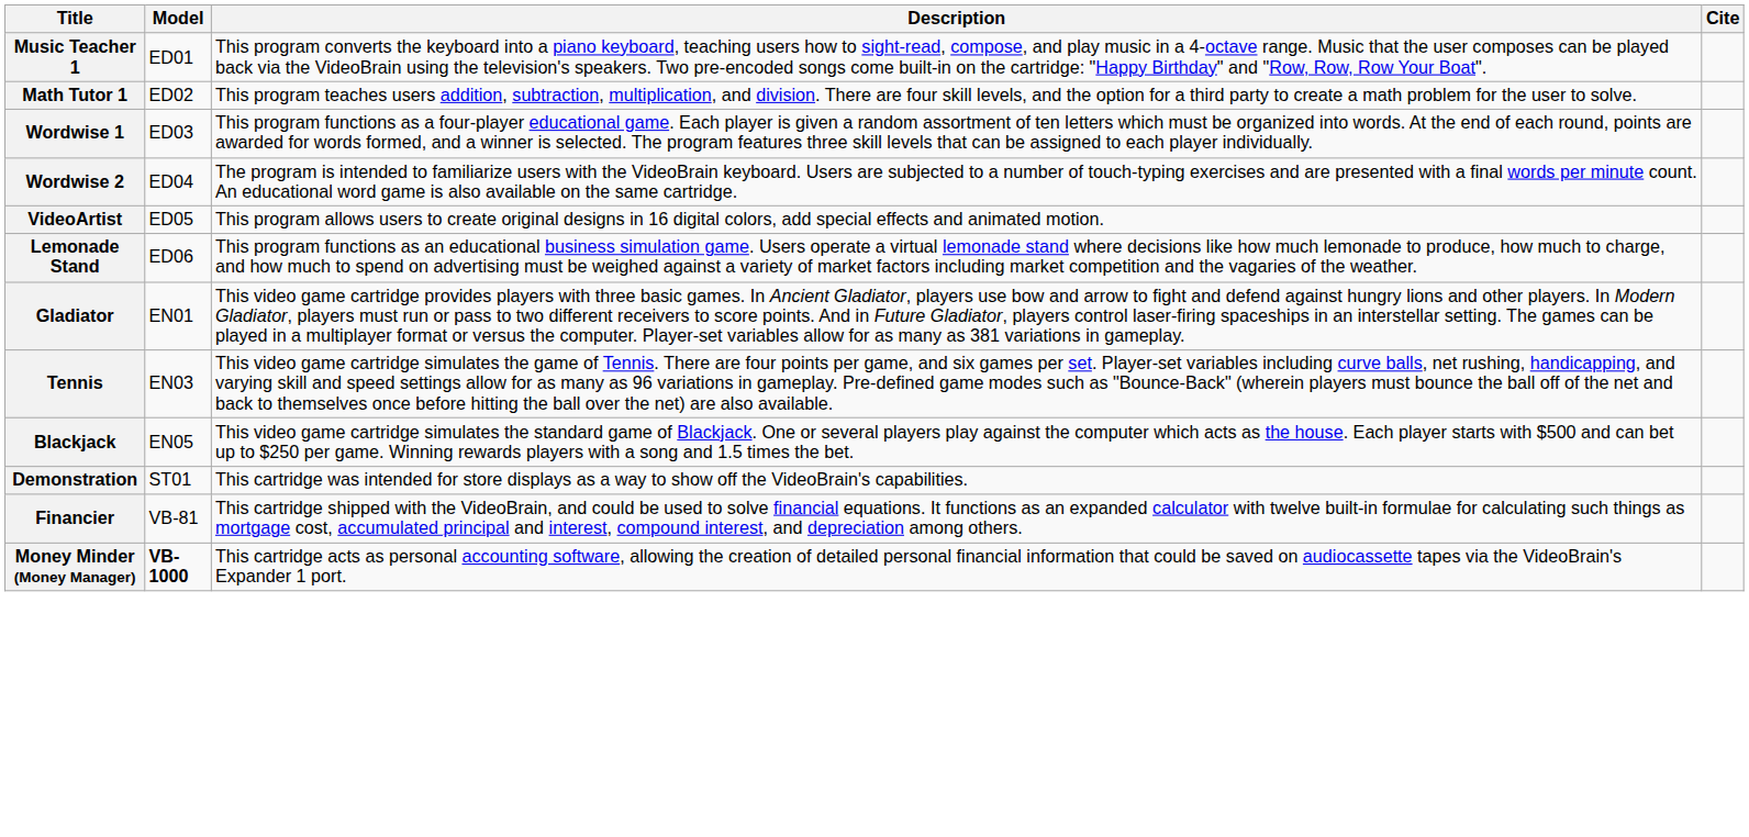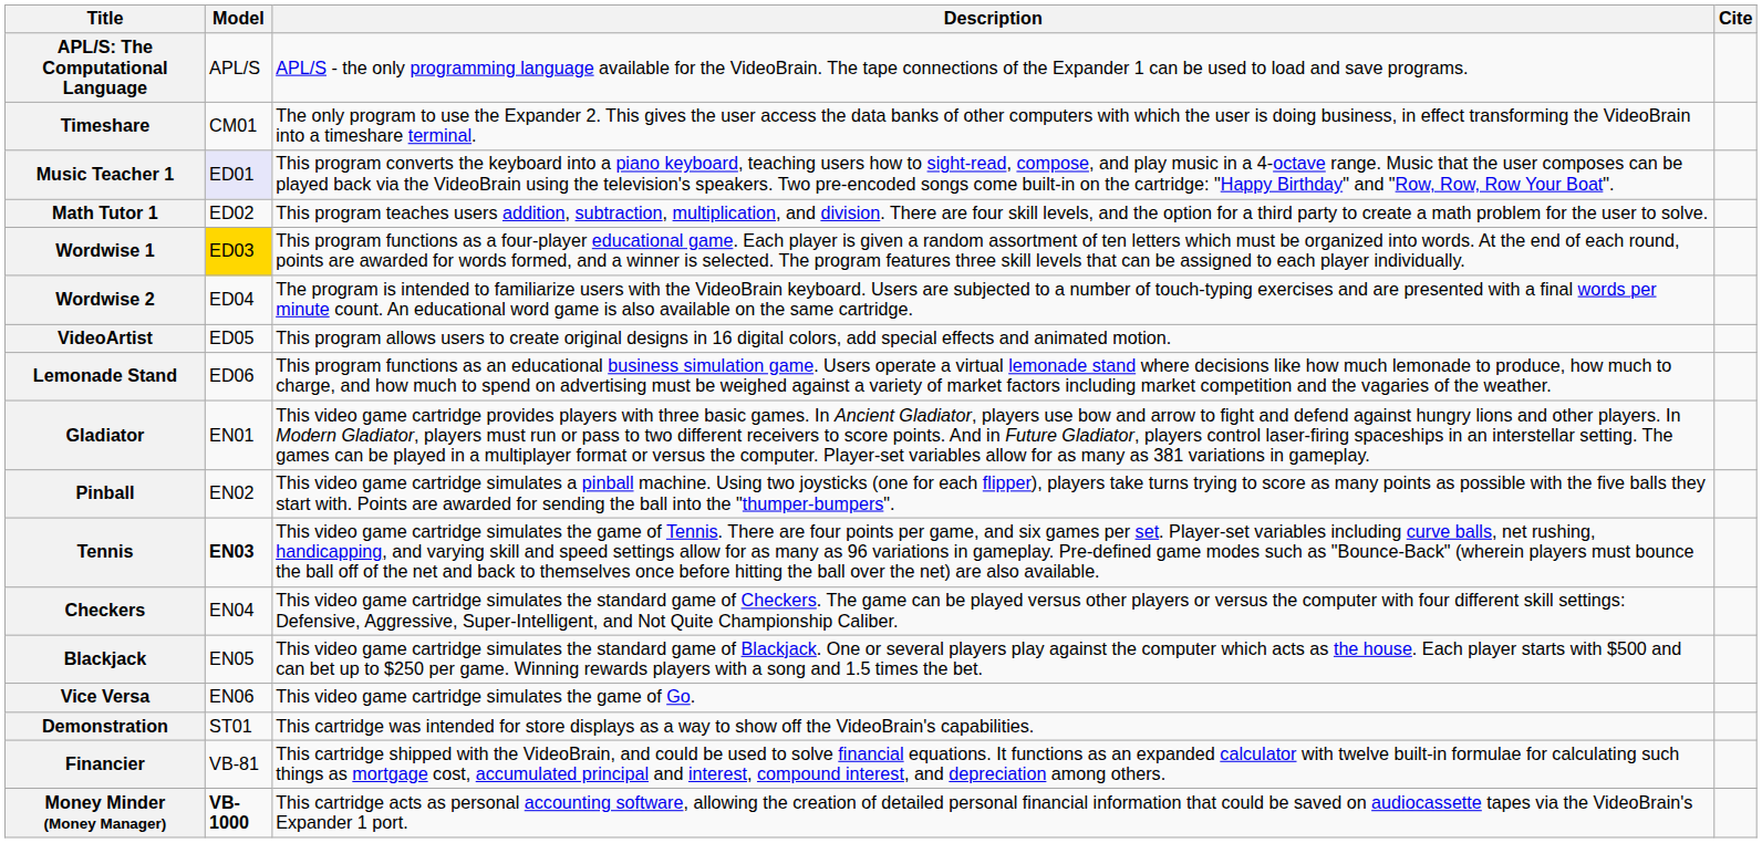 <table border="1" class="wikitable sortable">
 <tr>
 <th>Title</th>
 <th>Model</th>
 <th>Description</th>
 <th>Cite</th>
 </tr>
 <tr>
+<th>APL/S: The Computational Language</th>
+<td>APL/S</td>
+<td><a href='#'>APL/S</a> - the only <a href='#'>programming language</a> available for the VideoBrain. The tape connections of the Expander 1 can be used to load and save programs.</td>
+<td></td>
+</tr>
+<tr>
+<th>Timeshare</th>
+<td>CM01</td>
+<td>The only program to use the Expander 2. This gives the user access the data banks of other computers with which the user is doing business, in effect transforming the VideoBrain into a timeshare <a href='#'>terminal</a>.</td>
+<td></td>
+</tr>
+<tr>
 <th>Music Teacher 1</th>
-<td>ED01</td>
+<td style="background: lavender;">ED01</td>
 <td>This program converts the keyboard into a <a href='#'>piano keyboard</a>, teaching users how to <a href='#'>sight-read</a>, <a href='#'>compose</a>, and play music in a 4-<a href='#'>octave</a> range. Music that the user composes can be played back via the VideoBrain using the television's speakers. Two pre-encoded songs come built-in on the cartridge: "<a href='#'>Happy Birthday</a>" and "<a href='#'>Row, Row, Row Your Boat</a>".</td>
 <td><br></td>
 </tr>
 <tr>
 <th>Math Tutor 1</th>
 <td>ED02</td>
 <td>This program teaches users <a href='#'>addition</a>, <a href='#'>subtraction</a>, <a href='#'>multiplication</a>, and <a href='#'>division</a>. There are four skill levels, and the option for a third party to create a math problem for the user to solve.</td>
 <td><br></td>
 </tr>
 <tr>
 <th>Wordwise 1</th>
-<td>ED03</td>
+<td style="background: gold;">ED03</td>
 <td>This program functions as a four-player <a href='#'>educational game</a>. Each player is given a random assortment of ten letters which must be organized into words. At the end of each round, points are awarded for words formed, and a winner is selected. The program features three skill levels that can be assigned to each player individually.</td>
 <td></td>
 </tr>
 <tr>
 <th>Wordwise 2</th>
 <td>ED04</td>
 <td>The program is intended to familiarize users with the VideoBrain keyboard. Users are subjected to a number of touch-typing exercises and are presented with a final <a href='#'>words per minute</a> count. An educational word game is also available on the same cartridge.</td>
 <td></td>
 </tr>
 <tr>
 <th>VideoArtist</th>
 <td>ED05</td>
 <td>This program allows users to create original designs in 16 digital colors, add special effects and animated motion.</td>
 <td></td>
 </tr>
 <tr>
 <th>Lemonade Stand</th>
 <td>ED06</td>
 <td>This program functions as an educational <a href='#'>business simulation game</a>. Users operate a virtual <a href='#'>lemonade stand</a> where decisions like how much lemonade to produce, how much to charge, and how much to spend on advertising must be weighed against a variety of market factors including market competition and the vagaries of the weather.</td>
 <td></td>
 </tr>
 <tr>
 <th>Gladiator</th>
 <td>EN01</td>
 <td>This video game cartridge provides players with three basic games. In <em>Ancient Gladiator</em>, players use bow and arrow to fight and defend against hungry lions and other players. In <em>Modern Gladiator</em>, players must run or pass to two different receivers to score points. And in <em>Future Gladiator</em>, players control laser-firing spaceships in an interstellar setting. The games can be played in a multiplayer format or versus the computer. Player-set variables allow for as many as 381 variations in gameplay.</td>
 <td><br></td>
 </tr>
 <tr>
+<th>Pinball</th>
+<td>EN02</td>
+<td>This video game cartridge simulates a <a href='#'>pinball</a> machine. Using two joysticks (one for each <a href='#'>flipper</a>), players take turns trying to score as many points as possible with the five balls they start with. Points are awarded for sending the ball into the "<a href='#'>thumper-bumpers</a>".</td>
+<td><br></td>
+</tr>
+<tr>
 <th>Tennis</th>
-<td>EN03</td>
+<td><strong>EN03</strong></td>
 <td>This video game cartridge simulates the game of <a href='#'>Tennis</a>. There are four points per game, and six games per <a href='#'>set</a>. Player-set variables including <a href='#'>curve balls</a>, net rushing, <a href='#'>handicapping</a>, and varying skill and speed settings allow for as many as 96 variations in gameplay. Pre-defined game modes such as "Bounce-Back" (wherein players must bounce the ball off of the net and back to themselves once before hitting the ball over the net) are also available.</td>
 <td></td>
+</tr>
+<tr>
+<th>Checkers</th>
+<td>EN04</td>
+<td>This video game cartridge simulates the standard game of <a href='#'>Checkers</a>. The game can be played versus other players or versus the computer with four different skill settings: Defensive, Aggressive, Super-Intelligent, and Not Quite Championship Caliber.</td>
+<td><br></td>
 </tr>
 <tr>
 <th>Blackjack</th>
 <td>EN05</td>
 <td>This video game cartridge simulates the standard game of <a href='#'>Blackjack</a>. One or several players play against the computer which acts as <a href='#'>the house</a>. Each player starts with $500 and can bet up to $250 per game. Winning rewards players with a song and 1.5 times the bet.</td>
 <td><br></td>
+</tr>
+<tr>
+<th>Vice Versa</th>
+<td>EN06</td>
+<td>This video game cartridge simulates the game of <a href='#'>Go</a>.</td>
+<td></td>
 </tr>
 <tr>
 <th>Demonstration</th>
 <td>ST01</td>
 <td>This cartridge was intended for store displays as a way to show off the VideoBrain's capabilities.</td>
 <td></td>
 </tr>
 <tr>
 <th>Financier</th>
 <td>VB-81</td>
 <td>This cartridge shipped with the VideoBrain, and could be used to solve <a href='#'>financial</a> equations. It functions as an expanded <a href='#'>calculator</a> with twelve built-in formulae for calculating such things as <a href='#'>mortgage</a> cost, <a href='#'>accumulated principal</a> and <a href='#'>interest</a>, <a href='#'>compound interest</a>, and <a href='#'>depreciation</a> among others.</td>
 <td></td>
 </tr>
 <tr>
 <th>Money Minder <br><small>(Money Manager)</small></th>
 <td><strong>VB-1000</strong></td>
 <td>This cartridge acts as personal <a href='#'>accounting software</a>, allowing the creation of detailed personal financial information that could be saved on <a href='#'>audiocassette</a> tapes via the VideoBrain's Expander 1 port.</td>
 <td></td>
 </tr>
 </table>
